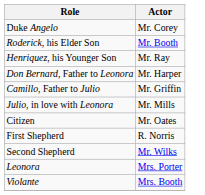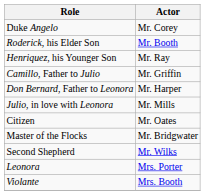 <table class="wikitable">
 <tr>
 <th>Role</th>
 <th>Actor</th>
 </tr>
 <tr>
 <td>Duke <em>Angelo</em></td>
 <td>Mr. Corey</td>
 </tr>
 <tr>
 <td><em>Roderick</em>, his Elder Son</td>
 <td><a href='#'>Mr. Booth</a></td>
 </tr>
 <tr>
 <td><em>Henriquez</em>, his Younger Son</td>
 <td>Mr. Ray</td>
 </tr>
 <tr>
+<td><em>Camillo</em>, Father to <em>Julio</em></td>
+<td>Mr. Griffin</td>
+</tr>
+<tr>
 <td><em>Don Bernard</em>, Father to <em>Leonora</em></td>
 <td>Mr. Harper</td>
-</tr>
-<tr>
-<td><em>Camillo</em>, Father to <em>Julio</em></td>
-<td>Mr. Griffin</td>
 </tr>
 <tr>
 <td><em>Julio</em>, in love with <em>Leonora</em></td>
 <td>Mr. Mills</td>
 </tr>
 <tr>
 <td>Citizen</td>
 <td>Mr. Oates</td>
 </tr>
 <tr>
-<td>First Shepherd</td>
-<td>R. Norris</td>
+<td>Master of the Flocks</td>
+<td>Mr. Bridgwater</td>
 </tr>
 <tr>
 <td>Second Shepherd</td>
 <td><a href='#'>Mr. Wilks</a></td>
 </tr>
 <tr>
 <td><em>Leonora</em></td>
 <td><a href='#'>Mrs. Porter</a></td>
 </tr>
 <tr>
 <td><em>Violante</em></td>
 <td><a href='#'>Mrs. Booth</a></td>
 </tr>
 <tr>
 </tr>
 </table>
